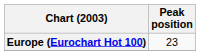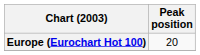 <table class="wikitable sortable plainrowheaders" style="text-align:center">
 <tr>
 <th>Chart (2003)</th>
 <th>Peak<br>position</th>
 </tr>
 <tr>
 <th scope="row">Europe (<a href='#'>Eurochart Hot 100</a>)</th>
-<td>23</td>
+<td>20</td>
 </tr>
 <tr>
 </tr>
 <tr>
 </tr>
 <tr>
 </tr>
 <tr>
 </tr>
 </table>
